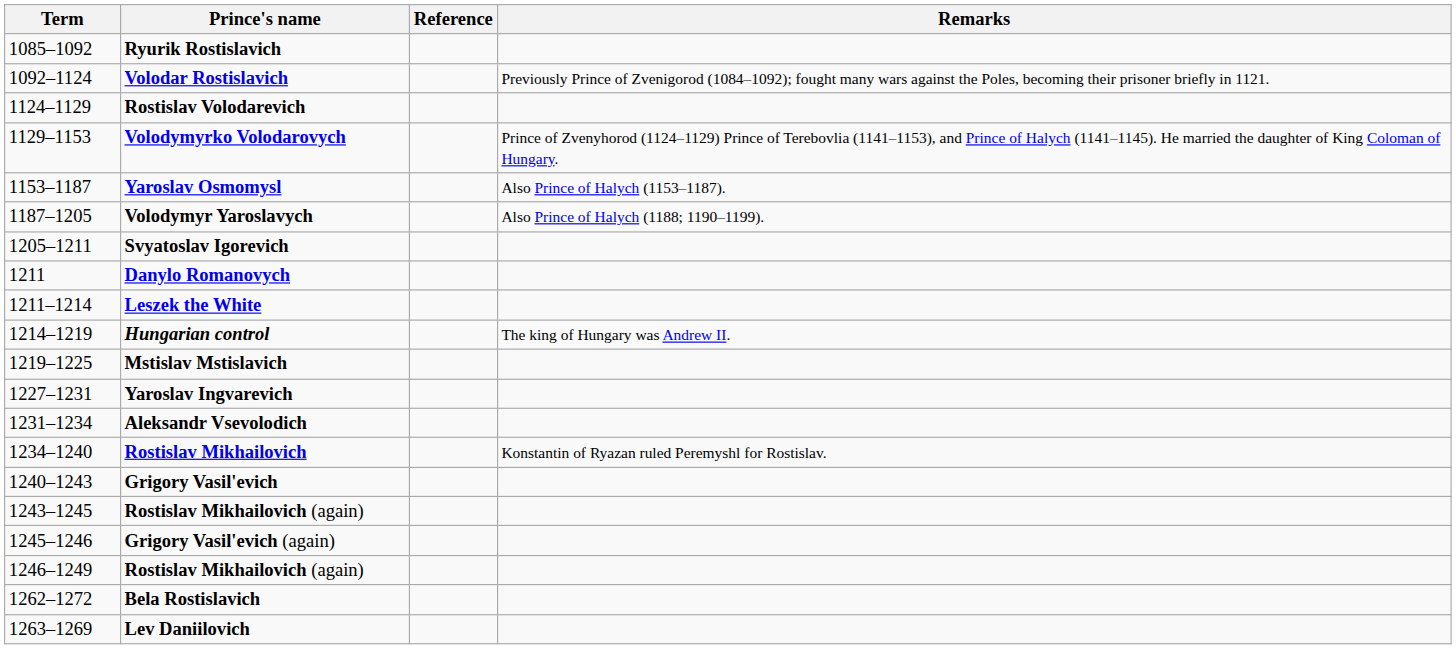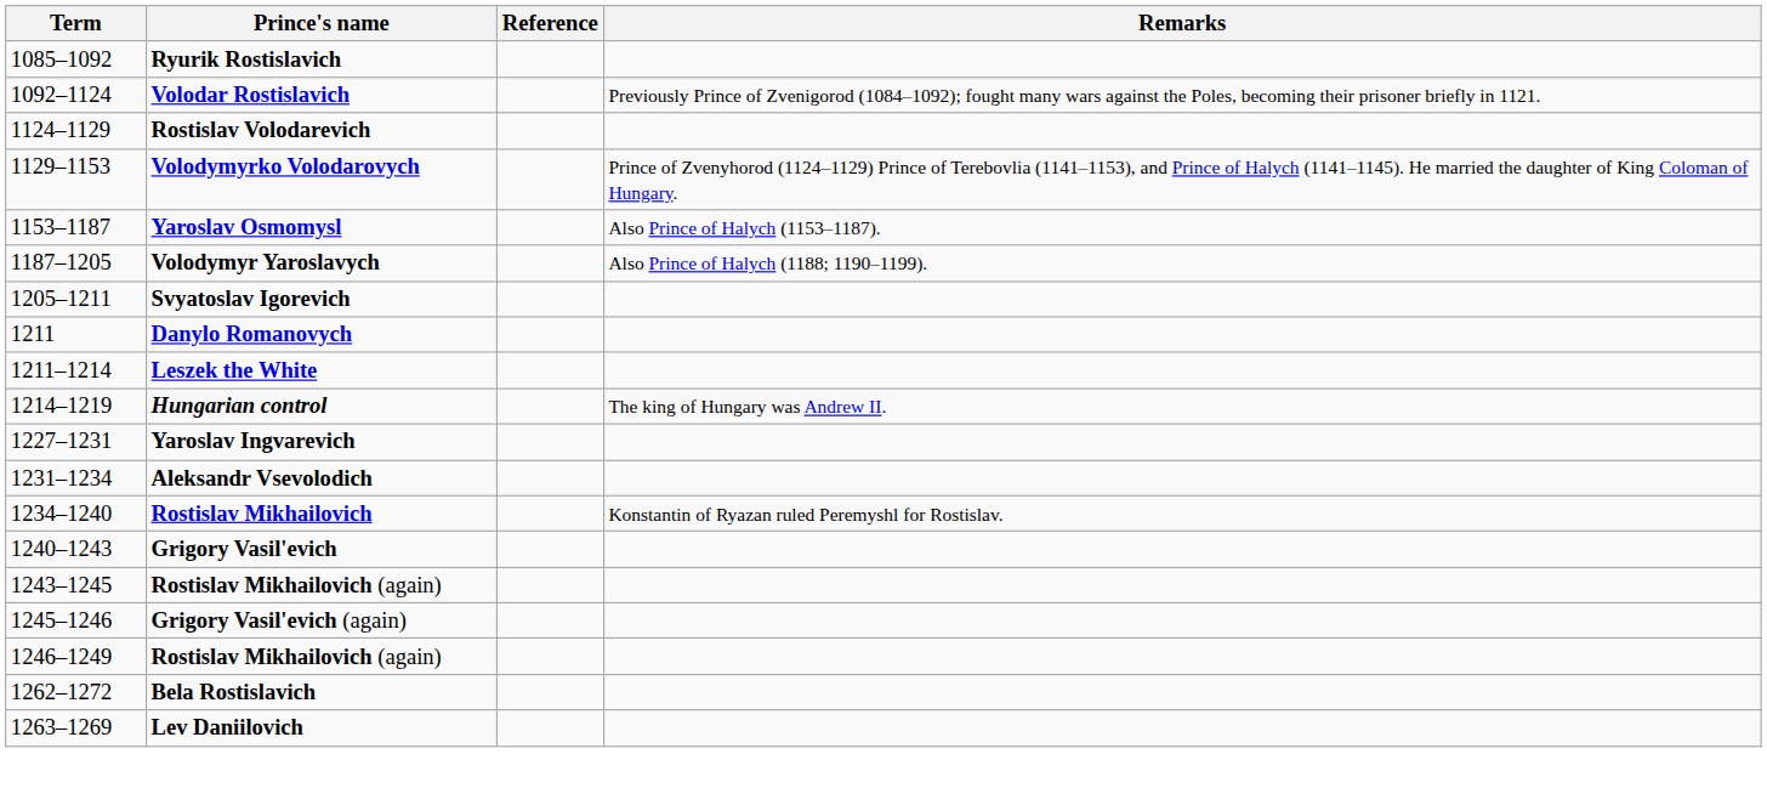 <table class=wikitable>
 <tr align=left>
 <th width="8%">Term</th>
 <th width="20%">Prince's name</th>
 <th>Reference</th>
 <th>Remarks</th>
 </tr>
 <tr valign=top>
 <td>1085–1092</td>
 <td><strong>Ryurik Rostislavich</strong></td>
 <td></td>
 <td><small></small></td>
 </tr>
 <tr valign=top>
 <td>1092–1124</td>
 <td><strong><a href='#'>Volodar Rostislavich</a></strong></td>
 <td></td>
 <td><small>Previously Prince of Zvenigorod (1084–1092); fought many wars against the Poles, becoming their prisoner briefly in 1121.</small></td>
 </tr>
 <tr valign=top>
 <td>1124–1129</td>
 <td><strong>Rostislav Volodarevich</strong></td>
 <td></td>
 <td><small></small></td>
 </tr>
 <tr valign=top>
 <td>1129–1153</td>
 <td><strong><a href='#'>Volodymyrko Volodarovych</a></strong></td>
 <td></td>
 <td><small>Prince of Zvenyhorod (1124–1129) Prince of Terebovlia (1141–1153), and <a href='#'>Prince of Halych</a> (1141–1145). He married the daughter of King <a href='#'>Coloman of Hungary</a>.</small></td>
 </tr>
 <tr valign=top>
 <td>1153–1187</td>
 <td><strong><a href='#'>Yaroslav Osmomysl</a></strong></td>
 <td></td>
 <td><small>Also <a href='#'>Prince of Halych</a>  (1153–1187).</small></td>
 </tr>
 <tr valign=top>
 <td>1187–1205</td>
 <td><strong>Volodymyr Yaroslavych</strong></td>
 <td></td>
 <td><small>Also <a href='#'>Prince of Halych</a>  (1188; 1190–1199).</small></td>
 </tr>
 <tr valign=top>
 <td>1205–1211</td>
 <td><strong>Svyatoslav Igorevich</strong></td>
 <td></td>
 <td><small></small></td>
 </tr>
 <tr valign=top>
 <td>1211</td>
 <td><strong><a href='#'>Danylo Romanovych</a></strong></td>
 <td></td>
 <td><small></small></td>
 </tr>
 <tr valign=top>
 <td>1211–1214</td>
 <td><strong><a href='#'>Leszek the White</a></strong></td>
 <td></td>
 <td><small></small></td>
 </tr>
 <tr valign=top>
 <td>1214–1219</td>
 <td><strong><em>Hungarian control</em></strong></td>
 <td></td>
 <td><small>The king of Hungary was <a href='#'>Andrew II</a>.</small></td>
 </tr>
 <tr valign=top>
-<td>1219–1225</td>
-<td><strong>Mstislav Mstislavich</strong></td>
-<td></td>
-<td><small></small></td>
-</tr>
-<tr valign=top>
 <td>1227–1231</td>
 <td><strong>Yaroslav Ingvarevich</strong></td>
 <td></td>
 <td><small></small></td>
 </tr>
 <tr valign=top>
 <td>1231–1234</td>
 <td><strong>Aleksandr Vsevolodich</strong></td>
 <td></td>
 <td><small></small></td>
 </tr>
 <tr valign=top>
 <td>1234–1240</td>
 <td><strong><a href='#'>Rostislav Mikhailovich</a></strong></td>
 <td></td>
 <td><small>Konstantin of Ryazan ruled Peremyshl for Rostislav.</small></td>
 </tr>
 <tr valign=top>
 <td>1240–1243</td>
 <td><strong>Grigory Vasil'evich</strong></td>
 <td></td>
 <td><small></small></td>
 </tr>
 <tr valign=top>
 <td>1243–1245</td>
 <td><strong>Rostislav Mikhailovich</strong> (again)</td>
 <td></td>
 <td><small></small></td>
 </tr>
 <tr valign=top>
 <td>1245–1246</td>
 <td><strong>Grigory Vasil'evich</strong> (again)</td>
 <td></td>
 <td><small></small></td>
 </tr>
 <tr valign=top>
 <td>1246–1249</td>
 <td><strong>Rostislav Mikhailovich</strong> (again)</td>
 <td></td>
 <td><small></small></td>
 </tr>
 <tr valign=top>
 <td>1262–1272</td>
 <td><strong>Bela Rostislavich</strong></td>
 <td></td>
 <td><small></small></td>
 </tr>
 <tr valign=top>
 <td>1263–1269</td>
 <td><strong>Lev Daniilovich</strong></td>
 <td></td>
 <td><small></small></td>
 </tr>
 </table>
